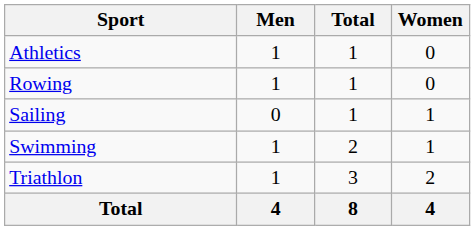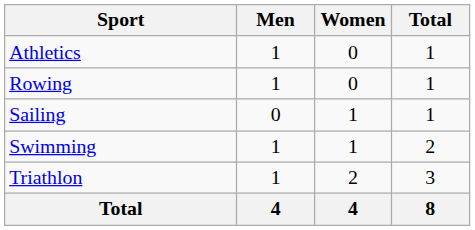 <table class="wikitable sortable" style="text-align:center;">
 <tr>
 <th width=180>Sport</th>
 <th width=55>Men</th>
+<th width=55>Women</th>
 <th width=55>Total</th>
-<th width=55>Women</th>
 </tr>
 <tr>
 <td align=left><a href='#'>Athletics</a></td>
 <td>1</td>
+<td>0</td>
 <td>1</td>
-<td>0</td>
 </tr>
 <tr>
 <td align=left><a href='#'>Rowing</a></td>
 <td>1</td>
+<td>0</td>
 <td>1</td>
-<td>0</td>
 </tr>
 <tr>
 <td align=left><a href='#'>Sailing</a></td>
 <td>0</td>
 <td>1</td>
 <td>1</td>
 </tr>
 <tr>
 <td align=left><a href='#'>Swimming</a></td>
 <td>1</td>
+<td>1</td>
 <td>2</td>
-<td>1</td>
 </tr>
 <tr>
 <td align=left><a href='#'>Triathlon</a></td>
 <td>1</td>
+<td>2</td>
 <td>3</td>
-<td>2</td>
 </tr>
 <tr>
 <th>Total</th>
 <th>4</th>
+<th>4</th>
 <th>8</th>
-<th>4</th>
 </tr>
 </table>
